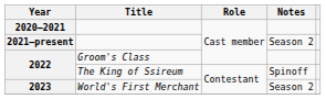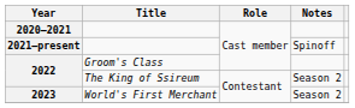 <table class="wikitable  plainrowheaders">
 <tr>
 <th scope="col">Year</th>
 <th scope="col">Title</th>
 <th scope="col">Role</th>
 <th scope="col">Notes</th>
 <th scope="col" class="unsortable"></th>
 </tr>
 <tr>
 <th scope="row">2020–2021</th>
 <td><em> </em></td>
 <td rowspan="3">Cast member</td>
 <td></td>
 <td style="text-align:center"></td>
 </tr>
 <tr>
 <th scope="row">2021–present</th>
 <td><em> </em></td>
-<td>Season 2</td>
+<td>Spinoff</td>
 <td style="text-align:center"></td>
 </tr>
 <tr>
 <th scope="row" rowspan=2>2022</th>
 <td><em>Groom's Class</em></td>
 <td></td>
 <td style="text-align:center"></td>
 </tr>
 <tr>
 <td><em>The King of Ssireum</em></td>
 <td rowspan=2>Contestant</td>
-<td>Spinoff</td>
+<td>Season 2</td>
 <td style="text-align:center"></td>
 </tr>
 <tr>
 <th scope="row">2023</th>
 <td><em>World's First Merchant</em></td>
 <td>Season 2</td>
 <td style="text-align:center"></td>
 </tr>
 <tr>
 </tr>
 </table>
